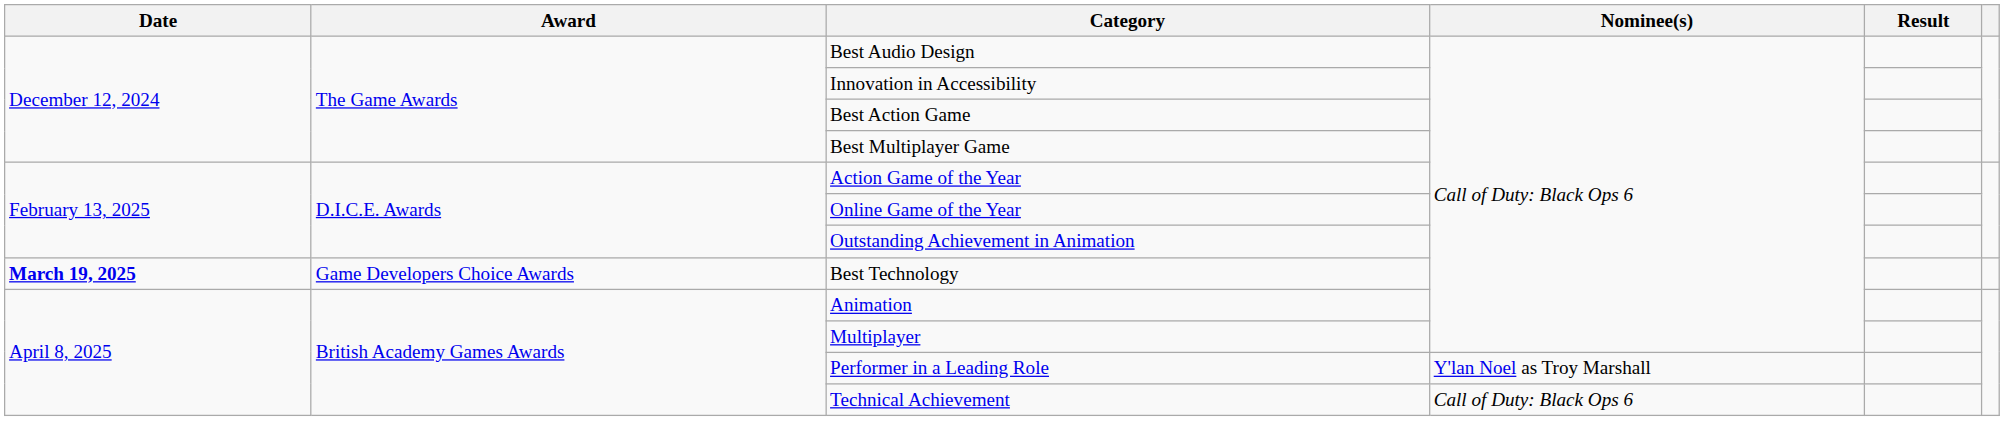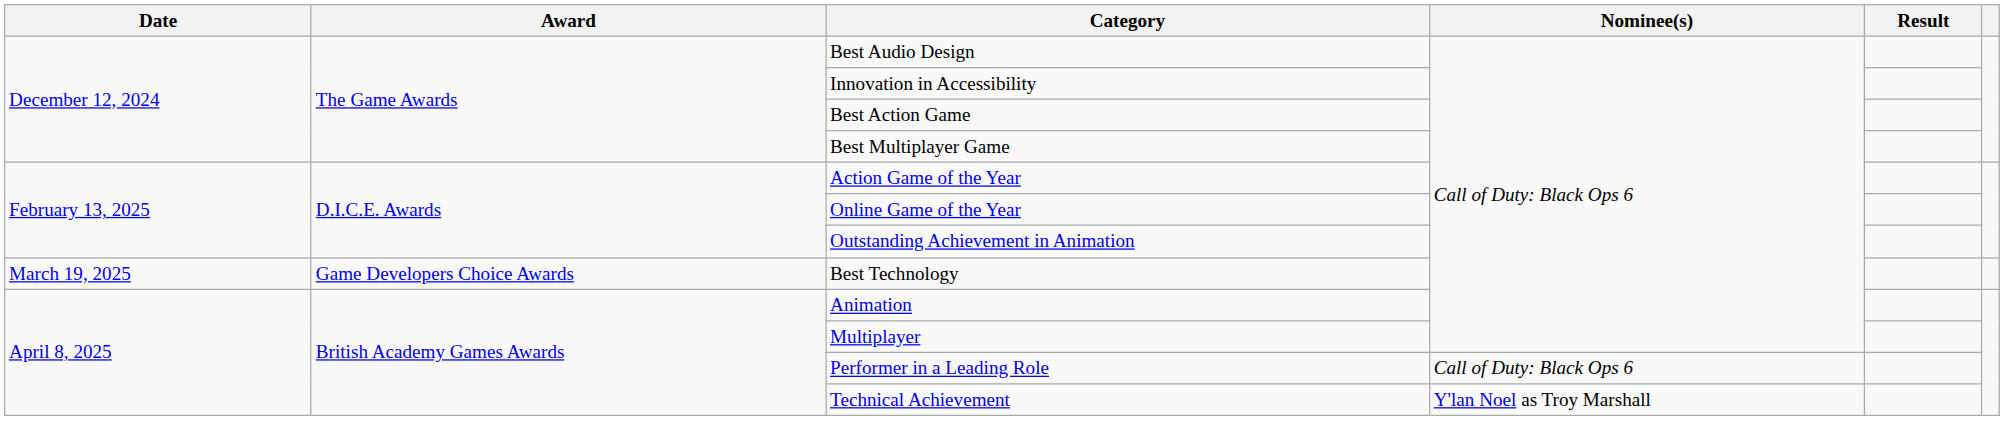 <table class="wikitable sortable" style="font-size: 95%; width: 100%">
 <tr>
 <th scope="col">Date</th>
 <th scope="col">Award</th>
 <th scope="col">Category</th>
 <th scope="col">Nominee(s)</th>
 <th scope="col">Result</th>
 <th scope="col" class="unsortable"></th>
 </tr>
 <tr>
 <td rowspan="4"><a href='#'>December 12, 2024</a></td>
 <td rowspan="4"><a href='#'>The Game Awards</a></td>
 <td>Best Audio Design</td>
 <td rowspan="10"><em>Call of Duty: Black Ops 6</em></td>
 <td></td>
 <td rowspan="4" style="text-align:center;"></td>
 </tr>
 <tr>
 <td>Innovation in Accessibility</td>
 <td></td>
 </tr>
 <tr>
 <td>Best Action Game</td>
 <td></td>
 </tr>
 <tr>
 <td>Best Multiplayer Game</td>
 <td></td>
 </tr>
 <tr>
 <td rowspan="3"><a href='#'>February 13, 2025</a></td>
 <td rowspan="3"><a href='#'>D.I.C.E. Awards</a></td>
 <td><a href='#'>Action Game of the Year</a></td>
 <td></td>
 <td rowspan="3" style="text-align:center;"></td>
 </tr>
 <tr>
 <td><a href='#'>Online Game of the Year</a></td>
 <td></td>
 </tr>
 <tr>
 <td><a href='#'>Outstanding Achievement in Animation</a></td>
 <td></td>
 </tr>
 <tr>
-<td><strong><a href='#'>March 19, 2025</a></strong></td>
+<td><a href='#'>March 19, 2025</a></td>
 <td><a href='#'>Game Developers Choice Awards</a></td>
 <td>Best Technology</td>
 <td></td>
 <td style="text-align:center;"></td>
 </tr>
 <tr>
 <td rowspan="4"><a href='#'>April 8, 2025</a></td>
 <td rowspan="4"><a href='#'>British Academy Games Awards</a></td>
 <td><a href='#'>Animation</a></td>
 <td></td>
 <td rowspan="4" style="text-align:center;"></td>
 </tr>
 <tr>
 <td><a href='#'>Multiplayer</a></td>
 <td></td>
 </tr>
 <tr>
 <td><a href='#'>Performer in a Leading Role</a></td>
-<td><a href='#'>Y'lan Noel</a> as Troy Marshall</td>
+<td><em>Call of Duty: Black Ops 6</em></td>
 <td></td>
 </tr>
 <tr>
 <td><a href='#'>Technical Achievement</a></td>
-<td><em>Call of Duty: Black Ops 6</em></td>
+<td><a href='#'>Y'lan Noel</a> as Troy Marshall</td>
 <td></td>
 </tr>
 </table>
